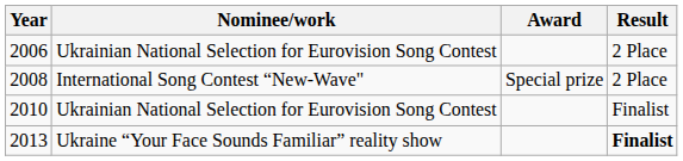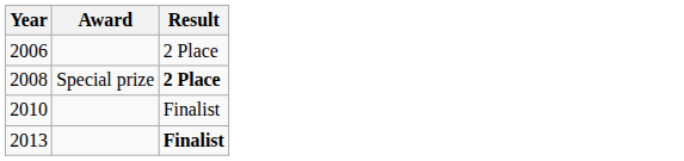 <table class="wikitable">
 <tr>
 <th>Year</th>
-<th>Nominee/work</th>
 <th>Award</th>
 <th>Result</th>
 </tr>
 <tr>
 <td>2006</td>
-<td>Ukrainian National Selection for Eurovision Song Contest</td>
 <td></td>
 <td>2 Place</td>
 </tr>
 <tr>
 <td>2008</td>
-<td>International Song Contest “New-Wave"</td>
 <td>Special prize</td>
-<td>2 Place</td>
+<td><strong>2 Place</strong></td>
 </tr>
 <tr>
 <td>2010</td>
-<td>Ukrainian National Selection for Eurovision Song Contest</td>
 <td></td>
 <td>Finalist</td>
 </tr>
 <tr>
 <td>2013</td>
-<td>Ukraine “Your Face Sounds Familiar” reality show</td>
 <td></td>
 <td><strong>Finalist</strong></td>
 </tr>
 </table>
